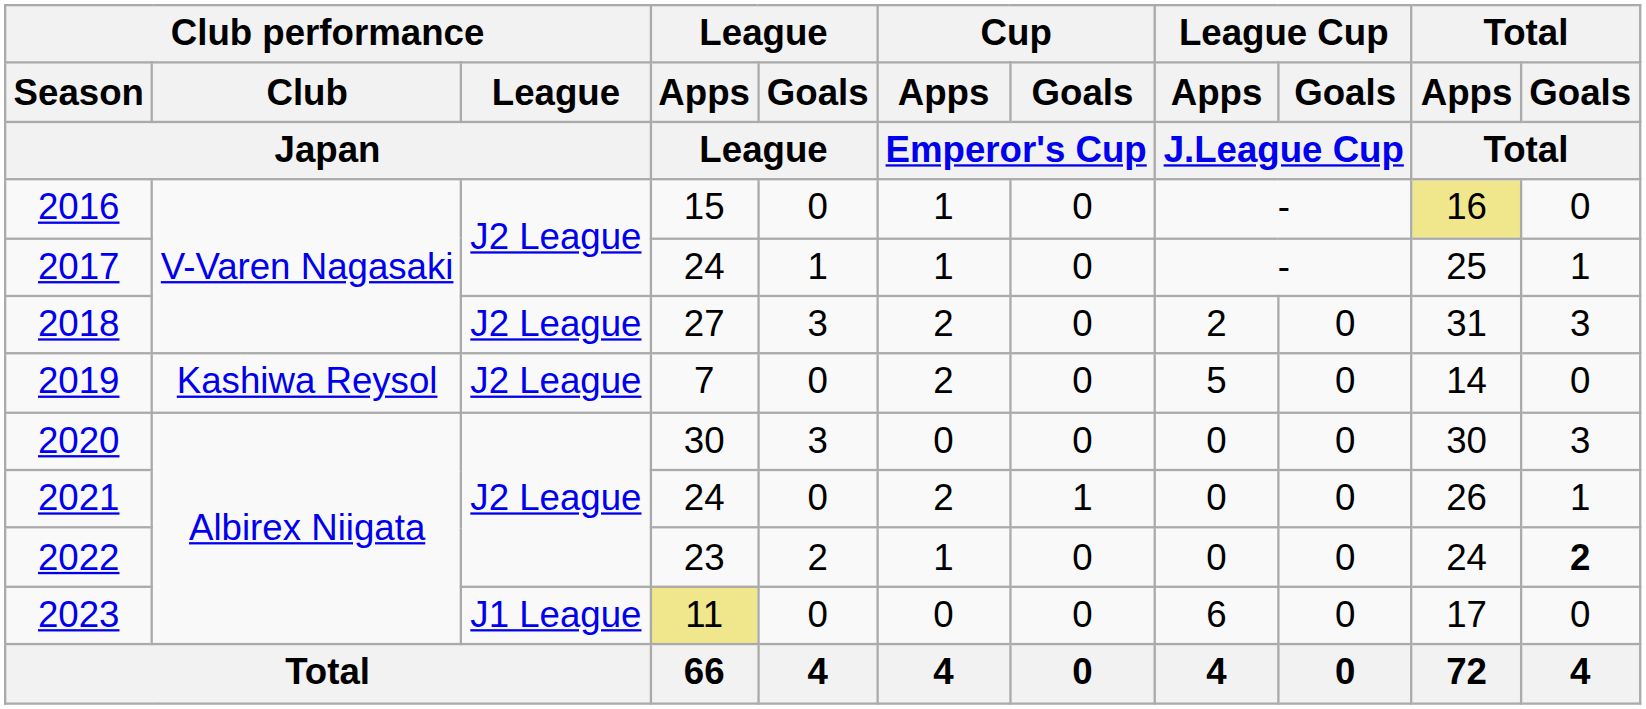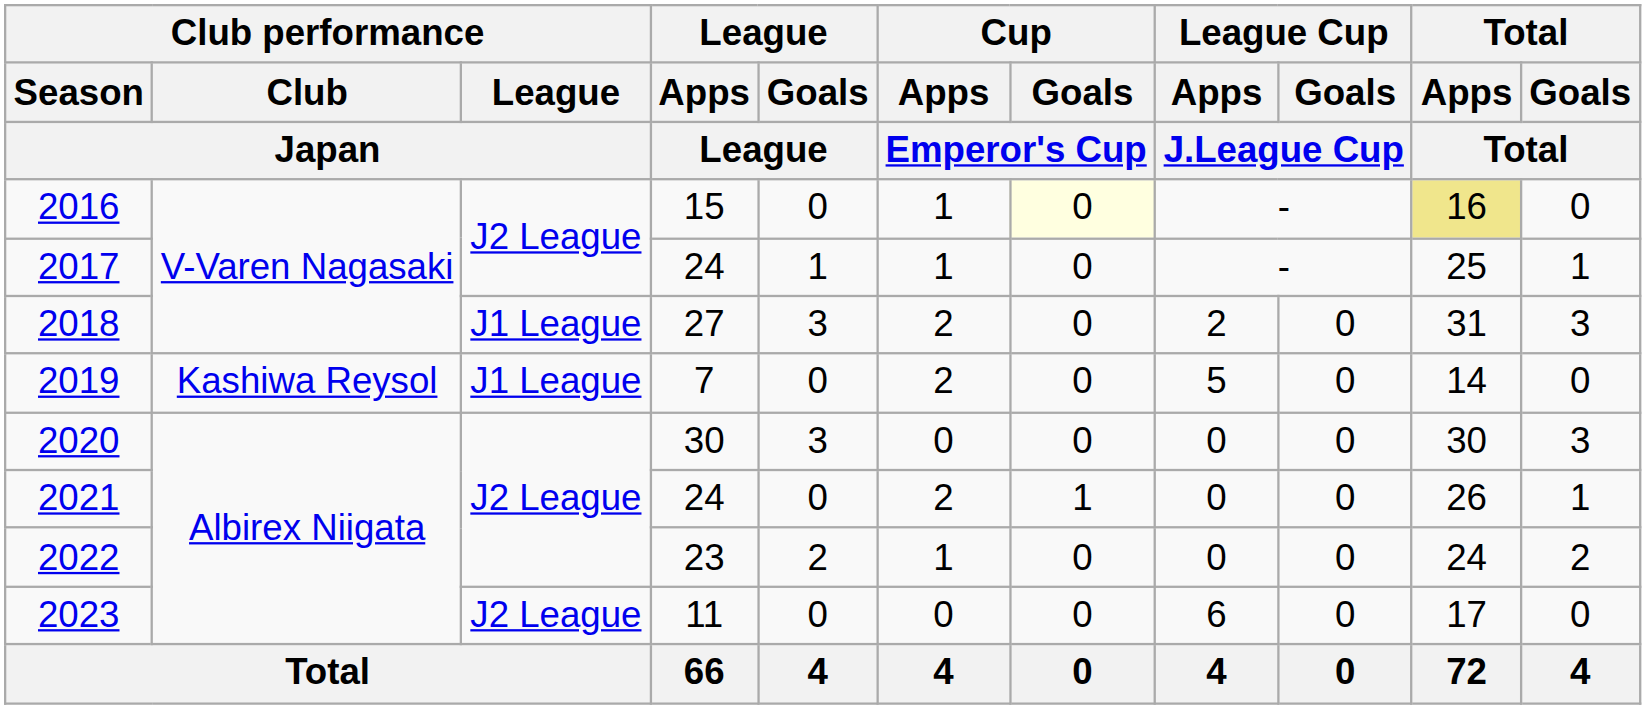 <table class="wikitable" style="text-align:center;">
 <tr>
 <th colspan=3>Club performance</th>
 <th colspan=2>League</th>
 <th colspan=2>Cup</th>
 <th colspan=2>League Cup</th>
 <th colspan=2>Total</th>
 </tr>
 <tr>
 <th>Season</th>
 <th>Club</th>
 <th>League</th>
 <th>Apps</th>
 <th>Goals</th>
 <th>Apps</th>
 <th>Goals</th>
 <th>Apps</th>
 <th>Goals</th>
 <th>Apps</th>
 <th>Goals</th>
 </tr>
 <tr>
 <th colspan=3>Japan</th>
 <th colspan=2>League</th>
 <th colspan=2><a href='#'>Emperor's Cup</a></th>
 <th colspan=2><a href='#'>J.League Cup</a></th>
 <th colspan=2>Total</th>
 </tr>
 <tr>
 <td><a href='#'>2016</a></td>
 <td rowspan="3"><a href='#'>V-Varen Nagasaki</a></td>
 <td rowspan="2"><a href='#'>J2 League</a></td>
 <td>15</td>
 <td>0</td>
 <td>1</td>
-<td>0</td>
+<td style="background: lightyellow;">0</td>
 <td colspan=2>-</td>
 <td style="background: khaki;">16</td>
 <td>0</td>
 </tr>
 <tr>
 <td><a href='#'>2017</a></td>
 <td>24</td>
 <td>1</td>
 <td>1</td>
 <td>0</td>
 <td colspan=2>-</td>
 <td>25</td>
 <td>1</td>
 </tr>
 <tr>
 <td><a href='#'>2018</a></td>
-<td rowspan="1"><a href='#'>J2 League</a></td>
+<td><a href='#'>J1 League</a></td>
 <td>27</td>
 <td>3</td>
 <td>2</td>
 <td>0</td>
 <td>2</td>
 <td>0</td>
 <td>31</td>
 <td>3</td>
 </tr>
 <tr>
 <td><a href='#'>2019</a></td>
 <td rowspan="1"><a href='#'>Kashiwa Reysol</a></td>
-<td rowspan="1"><a href='#'>J2 League</a></td>
+<td><a href='#'>J1 League</a></td>
 <td>7</td>
 <td>0</td>
 <td>2</td>
 <td>0</td>
 <td>5</td>
 <td>0</td>
 <td>14</td>
 <td>0</td>
 </tr>
 <tr>
 <td><a href='#'>2020</a></td>
 <td rowspan="4"><a href='#'>Albirex Niigata</a></td>
 <td rowspan="3"><a href='#'>J2 League</a></td>
 <td>30</td>
 <td>3</td>
 <td>0</td>
 <td>0</td>
 <td>0</td>
 <td>0</td>
 <td>30</td>
 <td>3</td>
 </tr>
 <tr>
 <td><a href='#'>2021</a></td>
 <td>24</td>
 <td>0</td>
 <td>2</td>
 <td>1</td>
 <td>0</td>
 <td>0</td>
 <td>26</td>
 <td>1</td>
 </tr>
 <tr>
 <td><a href='#'>2022</a></td>
 <td>23</td>
 <td>2</td>
 <td>1</td>
 <td>0</td>
 <td>0</td>
 <td>0</td>
 <td>24</td>
-<td><strong>2</strong></td>
+<td>2</td>
 </tr>
 <tr>
 <td><a href='#'>2023</a></td>
-<td><a href='#'>J1 League</a></td>
-<td style="background: khaki;">11</td>
+<td rowspan="1"><a href='#'>J2 League</a></td>
+<td>11</td>
 <td>0</td>
 <td>0</td>
 <td>0</td>
 <td>6</td>
 <td>0</td>
 <td>17</td>
 <td>0</td>
 </tr>
 <tr>
 <th colspan=3>Total</th>
 <th>66</th>
 <th>4</th>
 <th>4</th>
 <th>0</th>
 <th>4</th>
 <th>0</th>
 <th>72</th>
 <th>4</th>
 </tr>
 </table>
